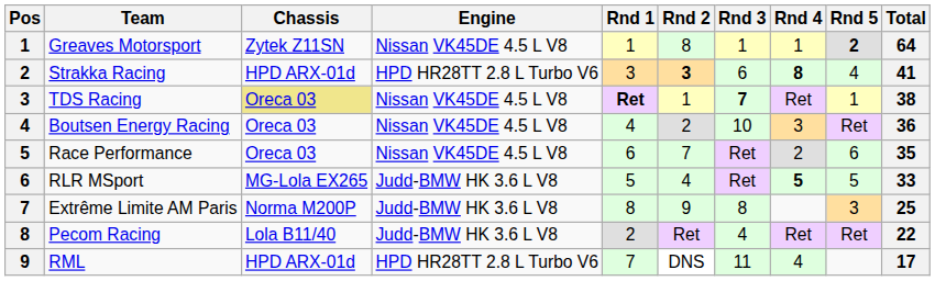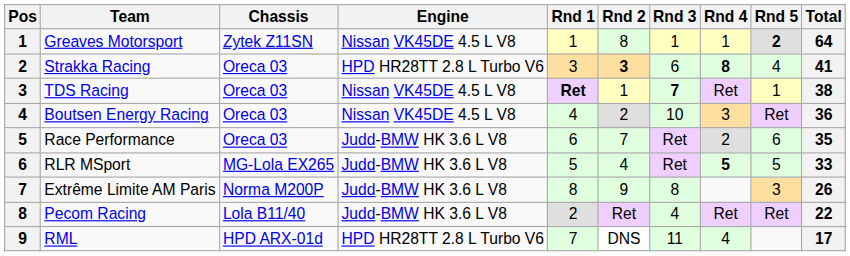 <table class="wikitable" style="font-size: 85%;">
 <tr>
 <th>Pos</th>
 <th>Team</th>
 <th>Chassis</th>
 <th>Engine</th>
 <th>Rnd 1</th>
 <th>Rnd 2</th>
 <th>Rnd 3</th>
 <th>Rnd 4</th>
 <th>Rnd 5</th>
 <th>Total</th>
 </tr>
 <tr>
 <th>1</th>
 <td> <a href='#'>Greaves Motorsport</a></td>
 <td><a href='#'>Zytek Z11SN</a></td>
 <td><a href='#'>Nissan</a> <a href='#'>VK45DE</a> 4.5 L V8</td>
 <td align="center" style="background:#FFFFBF;">1</td>
 <td align="center" style="background:#DFFFDF;">8</td>
 <td align="center" style="background:#FFFFBF;">1</td>
 <td align="center" style="background:#FFFFBF;">1</td>
 <td align="center" style="background:#DFDFDF;"><strong>2</strong></td>
 <th align="center">64</th>
 </tr>
 <tr>
 <th>2</th>
 <td> <a href='#'>Strakka Racing</a></td>
-<td><a href='#'>HPD ARX-01d</a></td>
+<td><a href='#'>Oreca 03</a></td>
 <td><a href='#'>HPD</a> HR28TT 2.8 L Turbo V6</td>
 <td align="center" style="background:#FFDF9F;">3</td>
 <td align="center" style="background:#FFDF9F;"><strong>3</strong></td>
 <td align="center" style="background:#DFFFDF;">6</td>
 <td align="center" style="background:#DFFFDF;"><strong>8</strong></td>
 <td align="center" style="background:#DFFFDF;">4</td>
 <th align="center">41</th>
 </tr>
 <tr>
 <th>3</th>
 <td> <a href='#'>TDS Racing</a></td>
-<td style="background: khaki;"><a href='#'>Oreca 03</a></td>
+<td><a href='#'>Oreca 03</a></td>
 <td><a href='#'>Nissan</a> <a href='#'>VK45DE</a> 4.5 L V8</td>
 <td align="center" style="background:#EFCFFF;"><strong>Ret</strong></td>
 <td align="center" style="background:#FFFFBF;">1</td>
 <td align="center" style="background:#DFFFDF;"><strong>7</strong></td>
 <td align="center" style="background:#EFCFFF;">Ret</td>
 <td align="center" style="background:#FFFFBF;">1</td>
 <th align="center">38</th>
 </tr>
 <tr>
 <th>4</th>
 <td> <a href='#'>Boutsen Energy Racing</a></td>
 <td><a href='#'>Oreca 03</a></td>
 <td><a href='#'>Nissan</a> <a href='#'>VK45DE</a> 4.5 L V8</td>
 <td align="center" style="background:#DFFFDF;">4</td>
 <td align="center" style="background:#DFDFDF;">2</td>
 <td align="center" style="background:#DFFFDF;">10</td>
 <td align="center" style="background:#FFDF9F;">3</td>
 <td align="center" style="background:#EFCFFF;">Ret</td>
 <th align="center">36</th>
 </tr>
 <tr>
 <th>5</th>
 <td> Race Performance</td>
 <td><a href='#'>Oreca 03</a></td>
-<td><a href='#'>Nissan</a> <a href='#'>VK45DE</a> 4.5 L V8</td>
+<td><a href='#'>Judd</a>-<a href='#'>BMW</a> HK 3.6 L V8</td>
 <td align="center" style="background:#DFFFDF;">6</td>
 <td align="center" style="background:#DFFFDF;">7</td>
 <td align="center" style="background:#EFCFFF;">Ret</td>
 <td align="center" style="background:#DFDFDF;">2</td>
 <td align="center" style="background:#DFFFDF;">6</td>
 <th align="center">35</th>
 </tr>
 <tr>
 <th>6</th>
 <td> RLR MSport</td>
 <td><a href='#'>MG-Lola EX265</a></td>
 <td><a href='#'>Judd</a>-<a href='#'>BMW</a> HK 3.6 L V8</td>
 <td align="center" style="background:#DFFFDF;">5</td>
 <td align="center" style="background:#DFFFDF;">4</td>
 <td align="center" style="background:#EFCFFF;">Ret</td>
 <td align="center" style="background:#DFFFDF;"><strong>5</strong></td>
 <td align="center" style="background:#DFFFDF;">5</td>
 <th align="center">33</th>
 </tr>
 <tr>
 <th>7</th>
 <td> Extrême Limite AM Paris</td>
 <td><a href='#'>Norma M200P</a></td>
 <td><a href='#'>Judd</a>-<a href='#'>BMW</a> HK 3.6 L V8</td>
 <td align="center" style="background:#DFFFDF;">8</td>
 <td align="center" style="background:#DFFFDF;">9</td>
 <td align="center" style="background:#DFFFDF;">8</td>
 <td></td>
 <td align="center" style="background:#FFDF9F;">3</td>
-<th align="center">25</th>
+<th align="center">26</th>
 </tr>
 <tr>
 <th>8</th>
 <td> <a href='#'>Pecom Racing</a></td>
 <td><a href='#'>Lola B11/40</a></td>
 <td><a href='#'>Judd</a>-<a href='#'>BMW</a> HK 3.6 L V8</td>
 <td align="center" style="background:#DFDFDF;">2</td>
 <td align="center" style="background:#EFCFFF;">Ret</td>
 <td align="center" style="background:#DFFFDF;">4</td>
 <td align="center" style="background:#EFCFFF;">Ret</td>
 <td align="center" style="background:#EFCFFF;">Ret</td>
 <th align="center">22</th>
 </tr>
 <tr>
 <th>9</th>
 <td> <a href='#'>RML</a></td>
 <td><a href='#'>HPD ARX-01d</a></td>
 <td><a href='#'>HPD</a> HR28TT 2.8 L Turbo V6</td>
 <td align="center" style="background:#DFFFDF;">7</td>
 <td align="center" style="background:#FFFFFF;">DNS</td>
 <td align="center" style="background:#DFFFDF;">11</td>
 <td align="center" style="background:#DFFFDF;">4</td>
 <td></td>
 <th align="center">17</th>
 </tr>
 </table>
